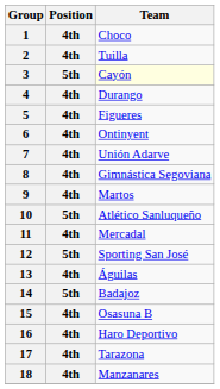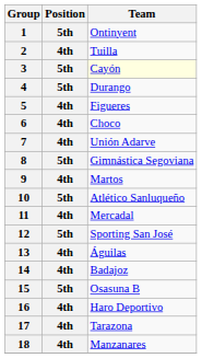 <table class="wikitable">
 <tr>
 <th>Group</th>
 <th>Position</th>
 <th>Team</th>
 </tr>
 <tr>
 <th>1</th>
-<th>4th</th>
-<td><a href='#'>Choco</a></td>
+<th>5th</th>
+<td><a href='#'>Ontinyent</a></td>
 </tr>
 <tr>
 <th>2</th>
 <th>4th</th>
 <td><a href='#'>Tuilla</a></td>
 </tr>
 <tr>
 <th>3</th>
 <th>5th</th>
 <td style="background: lightyellow;"><a href='#'>Cayón</a></td>
 </tr>
 <tr>
 <th>4</th>
-<th>4th</th>
+<th>5th</th>
 <td><a href='#'>Durango</a></td>
 </tr>
 <tr>
 <th>5</th>
 <th>4th</th>
 <td><a href='#'>Figueres</a></td>
 </tr>
 <tr>
 <th>6</th>
 <th>4th</th>
-<td><a href='#'>Ontinyent</a></td>
+<td><a href='#'>Choco</a></td>
 </tr>
 <tr>
 <th>7</th>
 <th>4th</th>
 <td><a href='#'>Unión Adarve</a></td>
 </tr>
 <tr>
 <th>8</th>
-<th>4th</th>
+<th>5th</th>
 <td><a href='#'>Gimnástica Segoviana</a></td>
 </tr>
 <tr>
 <th>9</th>
 <th>4th</th>
 <td><a href='#'>Martos</a></td>
 </tr>
 <tr>
 <th>10</th>
 <th>5th</th>
 <td><a href='#'>Atlético Sanluqueño</a></td>
 </tr>
 <tr>
 <th>11</th>
 <th>4th</th>
 <td><a href='#'>Mercadal</a></td>
 </tr>
 <tr>
 <th>12</th>
 <th>5th</th>
 <td><a href='#'>Sporting San José</a></td>
 </tr>
 <tr>
 <th>13</th>
 <th>4th</th>
 <td><a href='#'>Águilas</a></td>
 </tr>
 <tr>
 <th>14</th>
-<th>5th</th>
+<th>4th</th>
 <td><a href='#'>Badajoz</a></td>
 </tr>
 <tr>
 <th>15</th>
-<th>4th</th>
+<th>5th</th>
 <td><a href='#'>Osasuna B</a></td>
 </tr>
 <tr>
 <th>16</th>
 <th>4th</th>
 <td><a href='#'>Haro Deportivo</a></td>
 </tr>
 <tr>
 <th>17</th>
 <th>4th</th>
 <td><a href='#'>Tarazona</a></td>
 </tr>
 <tr>
 <th>18</th>
 <th>4th</th>
 <td><a href='#'>Manzanares</a></td>
 </tr>
 <tr>
 </tr>
 </table>
